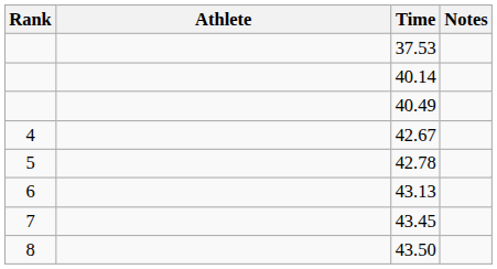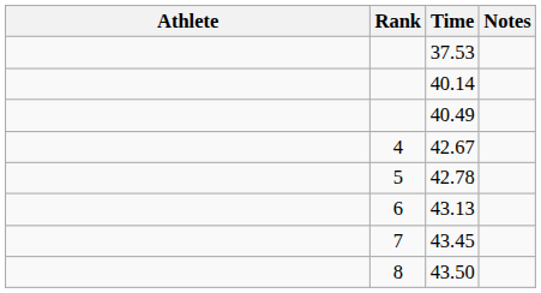 <table class="wikitable" style="text-align:center">
 <tr>
+<th Style="width:18em">Athlete</th>
 <th>Rank</th>
-<th Style="width:18em">Athlete</th>
 <th>Time</th>
 <th>Notes</th>
 </tr>
 <tr>
+<td style="text-align:left"></td>
 <td></td>
-<td style="text-align:left"></td>
 <td>37.53</td>
 <td></td>
 </tr>
 <tr>
+<td style="text-align:left"></td>
 <td></td>
-<td style="text-align:left"></td>
 <td>40.14</td>
 <td></td>
 </tr>
 <tr>
+<td style="text-align:left"></td>
 <td></td>
-<td style="text-align:left"></td>
 <td>40.49</td>
 <td></td>
 </tr>
 <tr>
+<td style="text-align:left"></td>
 <td>4</td>
-<td style="text-align:left"></td>
 <td>42.67</td>
 <td></td>
 </tr>
 <tr>
+<td style="text-align:left"></td>
 <td>5</td>
-<td style="text-align:left"></td>
 <td>42.78</td>
 <td></td>
 </tr>
 <tr>
+<td style="text-align:left"></td>
 <td>6</td>
-<td style="text-align:left"></td>
 <td>43.13</td>
 <td></td>
 </tr>
 <tr>
+<td style="text-align:left"></td>
 <td>7</td>
-<td style="text-align:left"></td>
 <td>43.45</td>
 <td></td>
 </tr>
 <tr>
+<td style="text-align:left"></td>
 <td>8</td>
-<td style="text-align:left"></td>
 <td>43.50</td>
 <td></td>
 </tr>
 </table>
